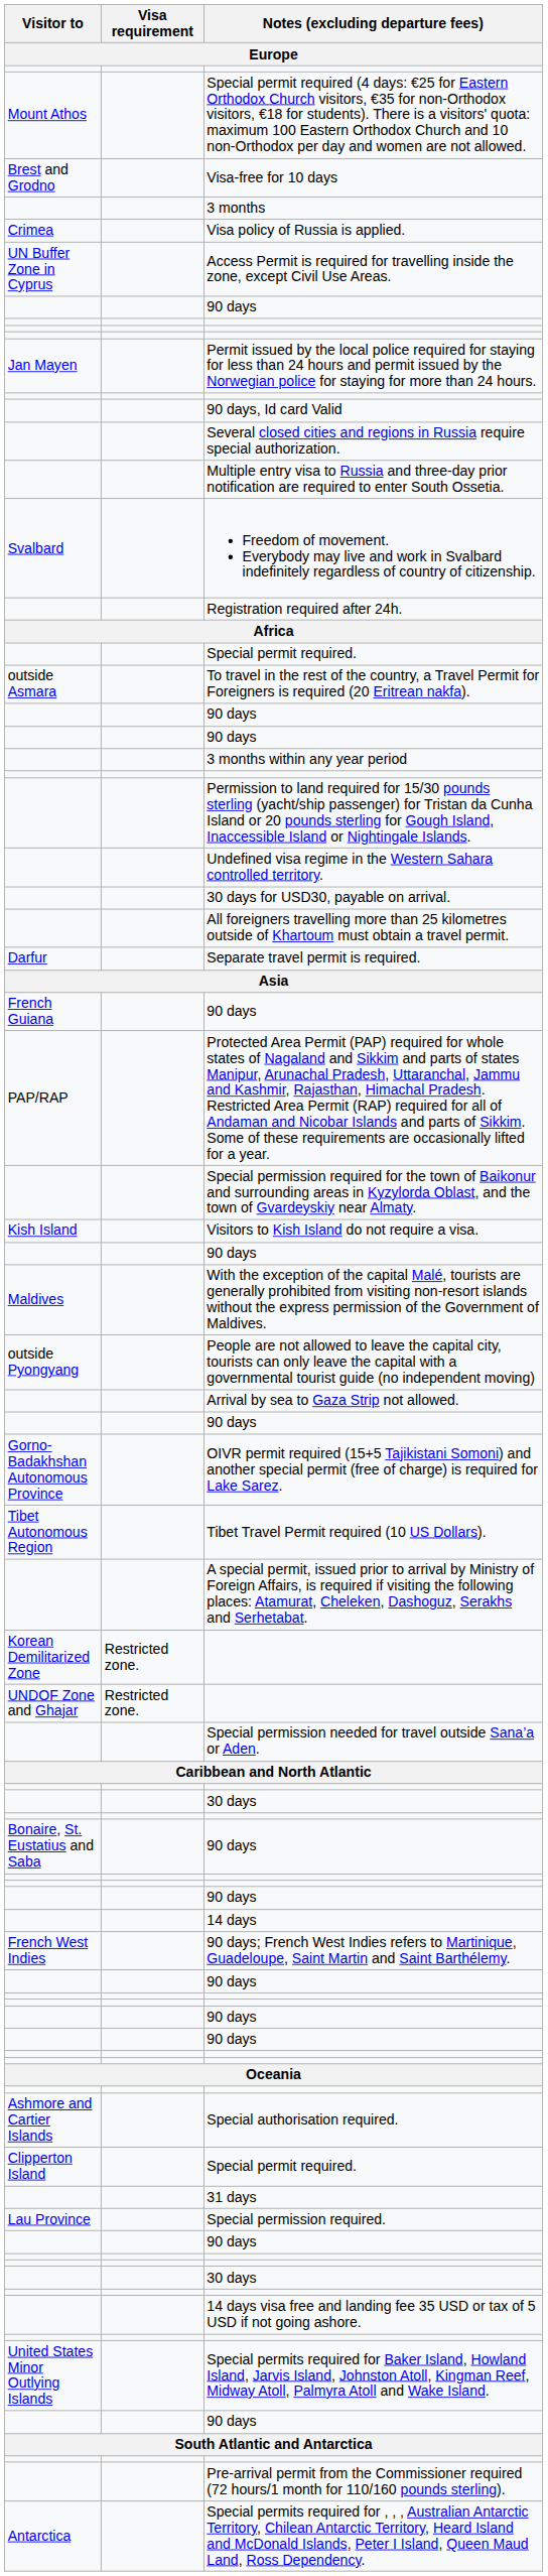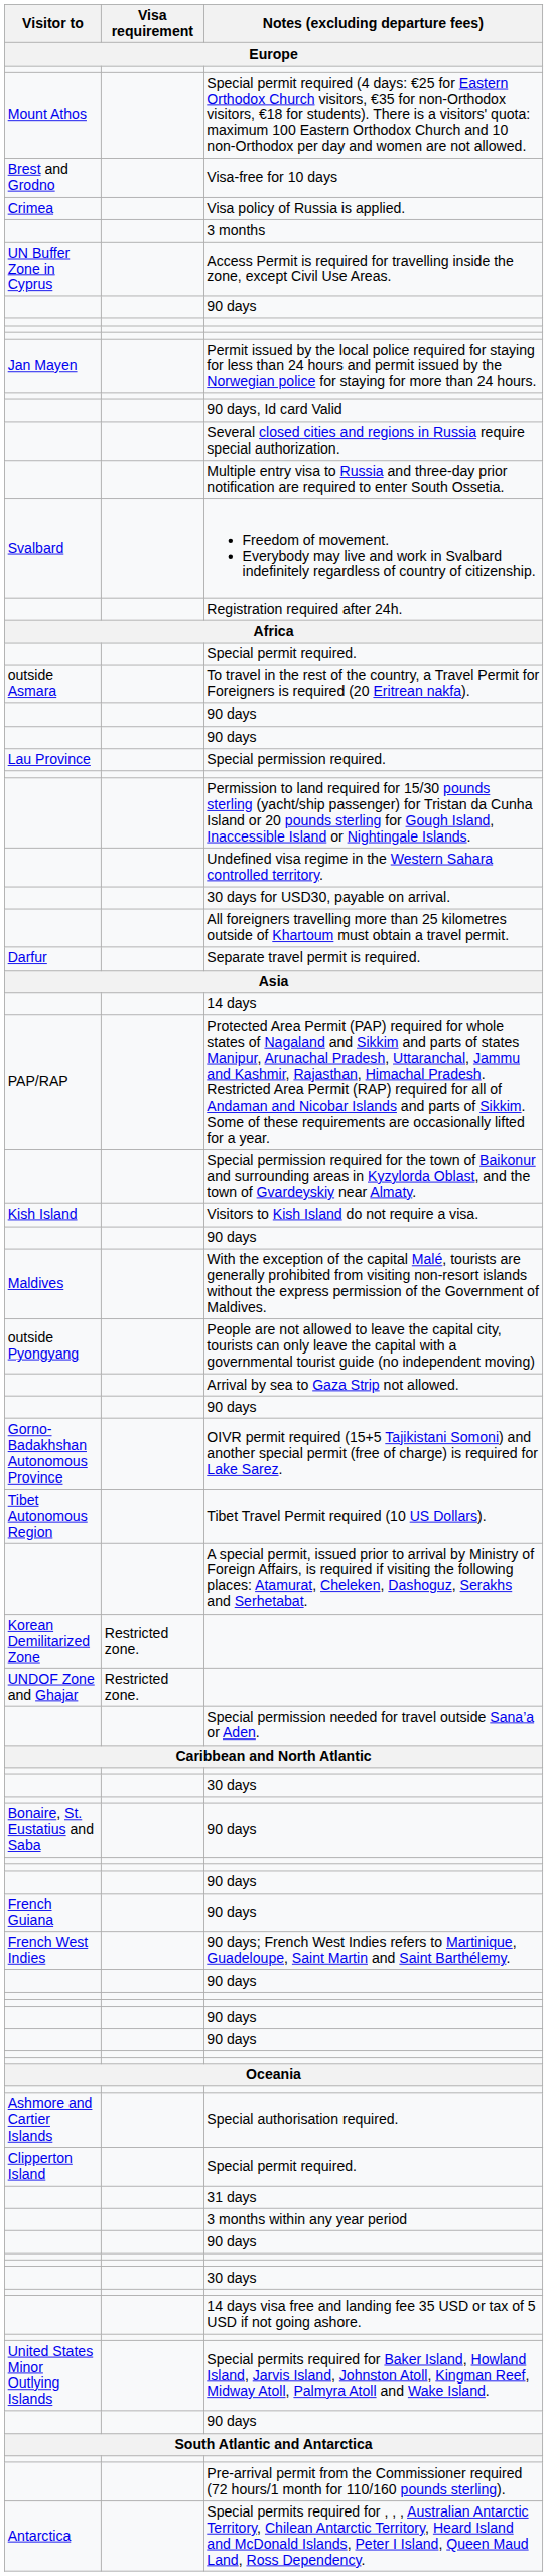 <table class="wikitable sortable sticky-header mw-datatable" style="text-align: left; table-layout: fixed;background:#f8f9faff; ">
 <tr>
 <th style="width:18%;">Visitor to</th>
 <th ! style="width:19%;">Visa requirement</th>
 <th>Notes (excluding departure fees)</th>
 </tr>
 <tr>
 <th colspan="3">Europe</th>
 </tr>
 <tr>
 <td></td>
 <td></td>
 <td></td>
 </tr>
 <tr>
 <td> <a href='#'>Mount Athos</a></td>
 <td></td>
 <td>Special permit required (4 days: €25  for <a href='#'>Eastern Orthodox Church</a> visitors, €35 for non-Orthodox visitors, €18 for students). There is a visitors' quota: maximum 100 Eastern Orthodox Church and 10 non-Orthodox per day and women are not allowed.</td>
 </tr>
 <tr>
 <td> <a href='#'>Brest</a> and <a href='#'>Grodno</a></td>
 <td></td>
 <td>Visa-free for 10 days</td>
 </tr>
 <tr>
+<td> <a href='#'>Crimea</a></td>
+<td></td>
+<td>Visa policy of Russia is applied.</td>
+</tr>
+<tr>
 <td></td>
 <td></td>
 <td>3 months</td>
-</tr>
-<tr>
-<td> <a href='#'>Crimea</a></td>
-<td></td>
-<td>Visa policy of Russia is applied.</td>
 </tr>
 <tr>
 <td> <a href='#'>UN Buffer Zone in Cyprus</a></td>
 <td></td>
 <td>Access Permit is required for travelling inside the zone, except Civil Use Areas.</td>
 </tr>
 <tr>
 <td></td>
 <td></td>
 <td>90 days</td>
 </tr>
 <tr>
 <td></td>
 <td></td>
 <td></td>
 </tr>
 <tr>
 <td></td>
 <td></td>
 <td></td>
 </tr>
 <tr>
 <td></td>
 <td></td>
 <td></td>
 </tr>
 <tr>
 <td> <a href='#'>Jan Mayen</a></td>
 <td></td>
 <td>Permit issued by the local police required for staying for less than 24 hours and permit issued by the <a href='#'>Norwegian police</a> for staying for more than 24 hours.</td>
 </tr>
 <tr>
 <td></td>
 <td></td>
 <td></td>
 </tr>
 <tr>
 <td></td>
 <td></td>
 <td>90 days, Id card Valid</td>
 </tr>
 <tr>
 <td></td>
 <td></td>
 <td>Several <a href='#'>closed cities and regions in Russia</a> require special authorization.</td>
 </tr>
 <tr>
 <td></td>
 <td></td>
 <td>Multiple entry visa to <a href='#'>Russia</a> and three-day prior notification are required to enter South Ossetia.</td>
 </tr>
 <tr>
 <td> <a href='#'>Svalbard</a></td>
 <td></td>
 <td><br><ul><li>Freedom of movement.</li><li>Everybody may live and work in Svalbard indefinitely regardless of country of citizenship.</li></ul></td>
 </tr>
 <tr>
 <td></td>
 <td></td>
 <td>Registration required after 24h.</td>
 </tr>
 <tr>
 <th colspan="3">Africa</th>
 </tr>
 <tr>
 <td></td>
 <td></td>
 <td>Special permit required.</td>
 </tr>
 <tr>
 <td> outside <a href='#'>Asmara</a></td>
 <td></td>
 <td>To travel in the rest of the country, a Travel Permit for Foreigners is required (20 <a href='#'>Eritrean nakfa</a>).</td>
 </tr>
 <tr>
 <td></td>
 <td></td>
 <td>90 days</td>
 </tr>
 <tr>
 <td></td>
 <td></td>
 <td>90 days</td>
 </tr>
 <tr>
+<td> <a href='#'>Lau Province</a></td>
 <td></td>
-<td></td>
-<td>3 months within any year period</td>
+<td>Special permission required.</td>
 </tr>
 <tr>
 <td></td>
 <td></td>
 <td></td>
 </tr>
 <tr>
 <td></td>
 <td></td>
 <td>Permission to land required for 15/30 <a href='#'>pounds sterling</a> (yacht/ship passenger) for Tristan da Cunha Island or 20 <a href='#'>pounds sterling</a> for <a href='#'>Gough Island</a>, <a href='#'>Inaccessible Island</a> or <a href='#'>Nightingale Islands</a>.</td>
 </tr>
 <tr>
 <td></td>
 <td></td>
 <td>Undefined visa regime in the <a href='#'>Western Sahara controlled territory</a>.</td>
 </tr>
 <tr>
 <td></td>
 <td></td>
 <td>30 days for USD30, payable on arrival.</td>
 </tr>
 <tr>
 <td></td>
 <td></td>
 <td>All foreigners travelling more than 25 kilometres outside of <a href='#'>Khartoum</a> must obtain a travel permit.</td>
 </tr>
 <tr>
 <td> <a href='#'>Darfur</a></td>
 <td></td>
 <td>Separate travel permit is required.</td>
 </tr>
 <tr>
 <th colspan="3">Asia</th>
 </tr>
 <tr>
-<td> <a href='#'>French Guiana</a></td>
 <td></td>
-<td>90 days</td>
+<td></td>
+<td>14 days</td>
 </tr>
 <tr>
 <td> PAP/RAP</td>
 <td></td>
 <td>Protected Area Permit (PAP) required for whole states of <a href='#'>Nagaland</a> and <a href='#'>Sikkim</a> and parts of states <a href='#'>Manipur</a>, <a href='#'>Arunachal Pradesh</a>, <a href='#'>Uttaranchal</a>, <a href='#'>Jammu and Kashmir</a>, <a href='#'>Rajasthan</a>, <a href='#'>Himachal Pradesh</a>. Restricted Area Permit (RAP) required for all of <a href='#'>Andaman and Nicobar Islands</a> and parts of <a href='#'>Sikkim</a>. Some of these requirements are occasionally lifted for a year.</td>
 </tr>
 <tr>
 <td></td>
 <td></td>
 <td>Special permission required for the town of <a href='#'>Baikonur</a> and surrounding areas in <a href='#'>Kyzylorda Oblast</a>, and the town of <a href='#'>Gvardeyskiy</a> near <a href='#'>Almaty</a>.</td>
 </tr>
 <tr>
 <td> <a href='#'>Kish Island</a></td>
 <td></td>
 <td>Visitors to <a href='#'>Kish Island</a> do not require a visa.</td>
 </tr>
 <tr>
 <td></td>
 <td></td>
 <td>90 days</td>
 </tr>
 <tr>
 <td> <a href='#'>Maldives</a></td>
 <td></td>
 <td>With the exception of the capital <a href='#'>Malé</a>, tourists are generally prohibited from visiting non-resort islands without the express permission of the Government of Maldives.</td>
 </tr>
 <tr>
 <td> outside <a href='#'>Pyongyang</a></td>
 <td></td>
 <td>People are not allowed to leave the capital city, tourists can only leave the capital with a governmental tourist guide (no independent moving)</td>
 </tr>
 <tr>
 <td></td>
 <td></td>
 <td>Arrival by sea to <a href='#'>Gaza Strip</a> not allowed.</td>
 </tr>
 <tr>
 <td></td>
 <td></td>
 <td>90 days</td>
 </tr>
 <tr>
 <td> <a href='#'>Gorno-Badakhshan Autonomous Province</a></td>
 <td></td>
 <td>OIVR permit required (15+5 <a href='#'>Tajikistani Somoni</a>) and another special permit (free of charge) is required for <a href='#'>Lake Sarez</a>.</td>
 </tr>
 <tr>
 <td> <a href='#'>Tibet Autonomous Region</a></td>
 <td></td>
 <td>Tibet Travel Permit required (10 <a href='#'>US Dollars</a>).</td>
 </tr>
 <tr>
 <td></td>
 <td></td>
 <td>A special permit, issued prior to arrival by Ministry of Foreign Affairs, is required if visiting the following places: <a href='#'>Atamurat</a>, <a href='#'>Cheleken</a>, <a href='#'>Dashoguz</a>, <a href='#'>Serakhs</a> and <a href='#'>Serhetabat</a>.</td>
 </tr>
 <tr>
 <td> <a href='#'>Korean Demilitarized Zone</a></td>
 <td>Restricted zone.</td>
 <td></td>
 </tr>
 <tr>
 <td> <a href='#'>UNDOF Zone</a> and <a href='#'>Ghajar</a></td>
 <td>Restricted zone.</td>
 <td></td>
 </tr>
 <tr>
 <td></td>
 <td></td>
 <td>Special permission needed for travel outside <a href='#'>Sana’a</a> or <a href='#'>Aden</a>.</td>
 </tr>
 <tr>
 <th colspan="3">Caribbean and North Atlantic</th>
 </tr>
 <tr>
 <td></td>
 <td></td>
 <td></td>
 </tr>
 <tr>
 <td></td>
 <td></td>
 <td>30 days</td>
 </tr>
 <tr>
 <td></td>
 <td></td>
 <td></td>
 </tr>
 <tr>
 <td> <a href='#'>Bonaire</a>, <a href='#'>St. Eustatius</a> and <a href='#'>Saba</a></td>
 <td></td>
 <td>90 days</td>
 </tr>
 <tr>
 <td></td>
 <td></td>
 <td></td>
 </tr>
 <tr>
 <td></td>
 <td></td>
 <td></td>
 </tr>
 <tr>
 <td></td>
 <td></td>
 <td>90 days</td>
 </tr>
 <tr>
+<td> <a href='#'>French Guiana</a></td>
 <td></td>
-<td></td>
-<td>14 days</td>
+<td>90 days</td>
 </tr>
 <tr>
 <td> <a href='#'>French West Indies</a></td>
 <td></td>
 <td>90 days; French West Indies refers to <a href='#'>Martinique</a>, <a href='#'>Guadeloupe</a>, <a href='#'>Saint Martin</a> and <a href='#'>Saint Barthélemy</a>.</td>
 </tr>
 <tr>
 <td></td>
 <td></td>
 <td>90 days</td>
 </tr>
 <tr>
 <td></td>
 <td></td>
 <td></td>
 </tr>
 <tr>
 <td></td>
 <td></td>
 <td></td>
 </tr>
 <tr>
 <td></td>
 <td></td>
 <td>90 days</td>
 </tr>
 <tr>
 <td></td>
 <td></td>
 <td>90 days</td>
 </tr>
 <tr>
 <td></td>
 <td></td>
 <td></td>
 </tr>
 <tr>
 <td></td>
 <td></td>
 <td></td>
 </tr>
 <tr>
 <th colspan="3">Oceania</th>
 </tr>
 <tr>
 <td></td>
 <td></td>
 <td></td>
 </tr>
 <tr>
 <td> <a href='#'>Ashmore and Cartier Islands</a></td>
 <td></td>
 <td>Special authorisation required.</td>
 </tr>
 <tr>
 <td> <a href='#'>Clipperton Island</a></td>
 <td></td>
 <td>Special permit required.</td>
 </tr>
 <tr>
 <td></td>
 <td></td>
 <td>31 days</td>
 </tr>
 <tr>
-<td> <a href='#'>Lau Province</a></td>
 <td></td>
-<td>Special permission required.</td>
+<td></td>
+<td>3 months within any year period</td>
 </tr>
 <tr>
 <td></td>
 <td></td>
 <td>90 days</td>
 </tr>
 <tr>
 <td></td>
 <td></td>
 <td></td>
 </tr>
 <tr>
 <td></td>
 <td></td>
 <td></td>
 </tr>
 <tr>
 <td></td>
 <td></td>
 <td>30 days</td>
 </tr>
 <tr>
 <td></td>
 <td></td>
 <td></td>
 </tr>
 <tr>
 <td></td>
 <td></td>
 <td>14 days visa free and landing fee 35 USD or tax of 5 USD if not going ashore.</td>
 </tr>
 <tr>
 <td></td>
 <td></td>
 <td></td>
 </tr>
 <tr>
 <td> <a href='#'>United States Minor Outlying Islands</a></td>
 <td></td>
 <td>Special permits required for <a href='#'>Baker Island</a>, <a href='#'>Howland Island</a>, <a href='#'>Jarvis Island</a>, <a href='#'>Johnston Atoll</a>, <a href='#'>Kingman Reef</a>, <a href='#'>Midway Atoll</a>, <a href='#'>Palmyra Atoll</a> and <a href='#'>Wake Island</a>.</td>
 </tr>
 <tr>
 <td></td>
 <td></td>
 <td>90 days</td>
 </tr>
 <tr>
 <th colspan="3">South Atlantic and Antarctica</th>
 </tr>
 <tr>
 <td></td>
 <td></td>
 <td></td>
 </tr>
 <tr>
 <td></td>
 <td></td>
 <td>Pre-arrival permit from the Commissioner required (72 hours/1 month for 110/160 <a href='#'>pounds sterling</a>).</td>
 </tr>
 <tr>
 <td><a href='#'>Antarctica</a></td>
 <td></td>
 <td>Special permits required for , , ,  <a href='#'>Australian Antarctic Territory</a>,  <a href='#'>Chilean Antarctic Territory</a>,  <a href='#'>Heard Island and McDonald Islands</a>,  <a href='#'>Peter I Island</a>,  <a href='#'>Queen Maud Land</a>,  <a href='#'>Ross Dependency</a>.</td>
 </tr>
 </table>
